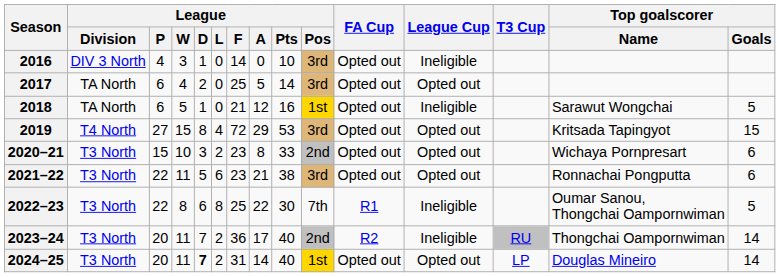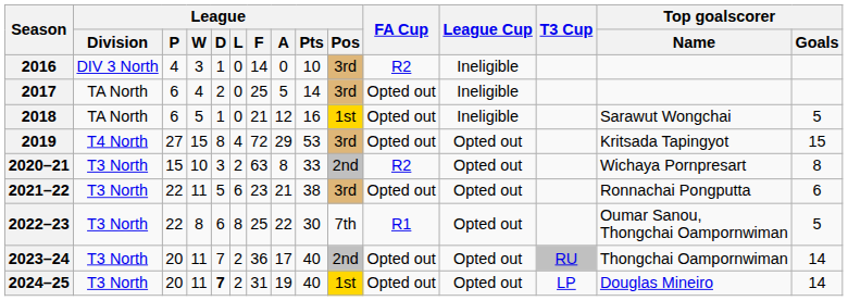 <table class="wikitable" style="text-align: center">
 <tr>
 <th rowspan=2>Season</th>
 <th colspan=9>League</th>
 <th rowspan=2><a href='#'>FA Cup</a></th>
 <th rowspan=2><a href='#'>League Cup</a></th>
 <th rowspan=2><a href='#'>T3 Cup</a></th>
 <th colspan=2>Top goalscorer</th>
 </tr>
 <tr>
 <th>Division</th>
 <th>P</th>
 <th>W</th>
 <th>D</th>
 <th>L</th>
 <th>F</th>
 <th>A</th>
 <th>Pts</th>
 <th>Pos</th>
 <th>Name</th>
 <th>Goals</th>
 </tr>
 <tr>
 <th>2016</th>
 <td><a href='#'>DIV 3 North</a></td>
 <td>4</td>
 <td>3</td>
 <td>1</td>
 <td>0</td>
 <td>14</td>
 <td>0</td>
 <td>10</td>
 <td bgcolor=#deb678>3rd</td>
-<td>Opted out</td>
+<td><a href='#'>R2</a></td>
 <td>Ineligible</td>
 <td></td>
 <td></td>
 <td></td>
 </tr>
 <tr>
 <th>2017</th>
 <td>TA North</td>
 <td>6</td>
 <td>4</td>
 <td>2</td>
 <td>0</td>
 <td>25</td>
 <td>5</td>
 <td>14</td>
 <td bgcolor=#deb678>3rd</td>
 <td>Opted out</td>
-<td>Opted out</td>
+<td>Ineligible</td>
 <td></td>
 <td></td>
 <td></td>
 </tr>
 <tr>
 <th>2018</th>
 <td>TA North</td>
 <td>6</td>
 <td>5</td>
 <td>1</td>
 <td>0</td>
 <td>21</td>
 <td>12</td>
 <td>16</td>
 <td bgcolor=gold>1st</td>
 <td>Opted out</td>
 <td>Ineligible</td>
 <td></td>
 <td align="left"> Sarawut Wongchai</td>
 <td>5</td>
 </tr>
 <tr>
 <th>2019</th>
 <td><a href='#'>T4 North</a></td>
 <td>27</td>
 <td>15</td>
 <td>8</td>
 <td>4</td>
 <td>72</td>
 <td>29</td>
 <td>53</td>
 <td bgcolor=#deb678>3rd</td>
 <td>Opted out</td>
 <td>Opted out</td>
 <td></td>
 <td align="left"> Kritsada Tapingyot</td>
 <td>15</td>
 </tr>
 <tr>
 <th>2020–21</th>
 <td><a href='#'>T3 North</a></td>
 <td>15</td>
 <td>10</td>
 <td>3</td>
 <td>2</td>
-<td>23</td>
+<td>63</td>
 <td>8</td>
 <td>33</td>
 <td bgcolor=silver>2nd</td>
-<td>Opted out</td>
+<td><a href='#'>R2</a></td>
 <td>Opted out</td>
 <td></td>
 <td align="left"> Wichaya Pornpresart</td>
-<td>6</td>
+<td>8</td>
 </tr>
 <tr>
 <th>2021–22</th>
 <td><a href='#'>T3 North</a></td>
 <td>22</td>
 <td>11</td>
 <td>5</td>
 <td>6</td>
 <td>23</td>
 <td>21</td>
 <td>38</td>
 <td bgcolor=#deb678>3rd</td>
 <td>Opted out</td>
 <td>Opted out</td>
 <td></td>
 <td align="left"> Ronnachai Pongputta</td>
 <td>6</td>
 </tr>
 <tr>
 <th>2022–23</th>
 <td><a href='#'>T3 North</a></td>
 <td>22</td>
 <td>8</td>
 <td>6</td>
 <td>8</td>
 <td>25</td>
 <td>22</td>
 <td>30</td>
 <td>7th</td>
 <td><a href='#'>R1</a></td>
-<td>Ineligible</td>
+<td>Opted out</td>
 <td></td>
 <td align="left"> Oumar Sanou,<br> Thongchai Oampornwiman</td>
 <td>5</td>
 </tr>
 <tr>
 <th>2023–24</th>
 <td><a href='#'>T3 North</a></td>
 <td>20</td>
 <td>11</td>
 <td>7</td>
 <td>2</td>
 <td>36</td>
 <td>17</td>
 <td>40</td>
 <td bgcolor=silver>2nd</td>
-<td><a href='#'>R2</a></td>
-<td>Ineligible</td>
+<td>Opted out</td>
+<td>Opted out</td>
 <td bgcolor=silver><a href='#'>RU</a></td>
 <td align="left"> Thongchai Oampornwiman</td>
 <td>14</td>
 </tr>
 <tr>
 <th>2024–25</th>
 <td><a href='#'>T3 North</a></td>
 <td>20</td>
 <td>11</td>
 <td><strong>7</strong></td>
 <td>2</td>
 <td>31</td>
-<td>14</td>
+<td>19</td>
 <td>40</td>
 <td bgcolor=gold>1st</td>
 <td>Opted out</td>
 <td>Opted out</td>
 <td><a href='#'>LP</a></td>
 <td align="left"> <a href='#'>Douglas Mineiro</a></td>
 <td>14</td>
 </tr>
 </table>
